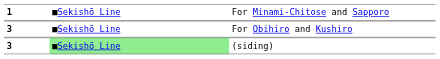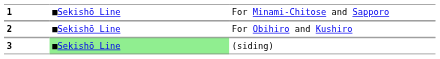 <table table border=0 cellspacing=0 cellpadding=4>
 <tr>
 <td style="border-top:solid 1px gray; border-bottom:solid 1px gray;" width=60 rowspan=1><strong>1</strong></td>
 <td style="border-top:solid 1px gray; border-bottom:solid 1px gray;" width=260><span>■</span><a href='#'>Sekishō Line</a></td>
 <td style="border-top:solid 1px gray; border-bottom:solid 1px gray;" width=300>For <a href='#'>Minami-Chitose</a> and <a href='#'>Sapporo</a></td>
 </tr>
 <tr>
-<td style="border-top:solid 1px gray; border-bottom:solid 1px gray;" width=60 rowspan=1><strong>3</strong></td>
+<td style="border-top:solid 1px gray; border-bottom:solid 1px gray;" width=60 rowspan=1><strong>2</strong></td>
 <td style="border-top:solid 1px gray; border-bottom:solid 1px gray;" width=260><span>■</span><a href='#'>Sekishō Line</a></td>
 <td style="border-top:solid 1px gray; border-bottom:solid 1px gray;" width=300>For <a href='#'>Obihiro</a> and <a href='#'>Kushiro</a></td>
 </tr>
 <tr>
 <td style="border-top:solid 1px gray; border-bottom:solid 1px gray;" width=60 rowspan=1><strong>3</strong></td>
 <td style="background: lightgreen; border-top:solid 1px gray; border-bottom:solid 1px gray;" width=260><span>■</span><a href='#'>Sekishō Line</a></td>
 <td style="border-top:solid 1px gray; border-bottom:solid 1px gray;" width=300>(siding)</td>
 </tr>
 </table>
